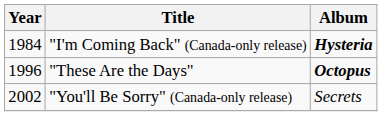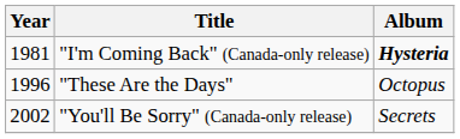 <table class="wikitable">
 <tr>
 <th>Year</th>
 <th>Title</th>
 <th>Album</th>
 </tr>
 <tr>
-<td>1984</td>
+<td>1981</td>
 <td>"I'm Coming Back" <small>(Canada-only release)</small></td>
 <td><strong><em>Hysteria</em></strong></td>
 </tr>
 <tr>
 <td>1996</td>
 <td>"These Are the Days"</td>
-<td><strong><em>Octopus</em></strong></td>
+<td><em>Octopus</em></td>
 </tr>
 <tr>
 <td>2002</td>
 <td>"You'll Be Sorry" <small>(Canada-only release)</small></td>
 <td><em>Secrets</em></td>
 </tr>
 <tr>
 </tr>
 </table>
